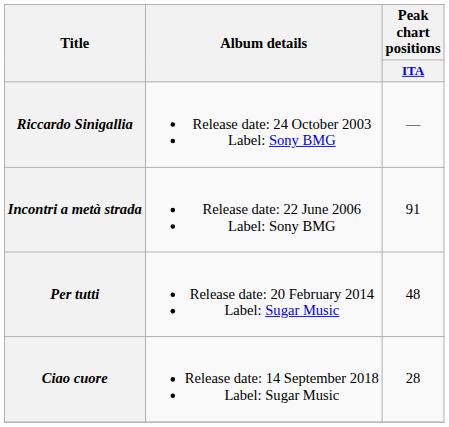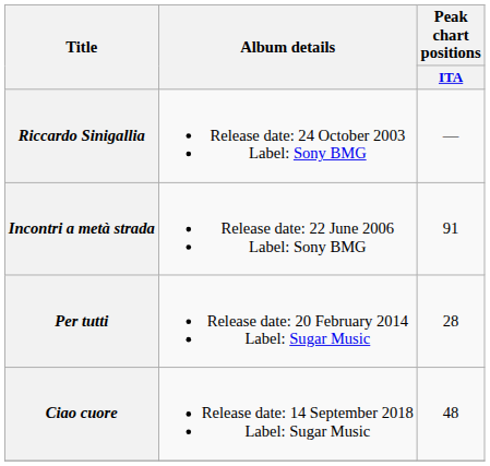 <table class="wikitable plainrowheaders" style="text-align:center;">
 <tr>
 <th scope="col" rowspan="2">Title</th>
 <th scope="col" rowspan="2">Album details</th>
 <th scope="col" colspan="1">Peak chart positions</th>
 </tr>
 <tr>
 <th scope="col" style="width:3em;font-size:90%;"><a href='#'>ITA</a><br></th>
 </tr>
 <tr>
 <th scope="row"><em>Riccardo Sinigallia</em></th>
 <td><br><ul><li>Release date: 24 October 2003</li><li>Label: <a href='#'>Sony BMG</a></li></ul></td>
 <td>―</td>
 </tr>
 <tr>
 <th scope="row"><em>Incontri a metà strada</em></th>
 <td><br><ul><li>Release date: 22 June 2006</li><li>Label: Sony BMG</li></ul></td>
 <td>91</td>
 </tr>
 <tr>
 <th scope="row"><em>Per tutti</em></th>
 <td><br><ul><li>Release date: 20 February 2014</li><li>Label: <a href='#'>Sugar Music</a></li></ul></td>
-<td>48</td>
+<td>28</td>
 </tr>
 <tr>
 <th scope="row"><em>Ciao cuore</em></th>
 <td><br><ul><li>Release date: 14 September 2018</li><li>Label: Sugar Music</li></ul></td>
-<td>28</td>
+<td>48</td>
 </tr>
 <tr>
 </tr>
 </table>
